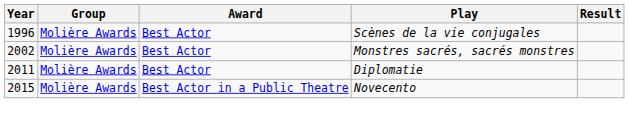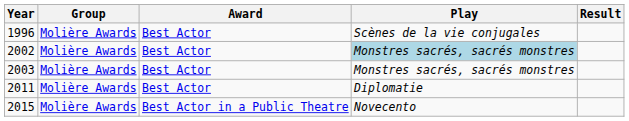 <table class = "wikitable sortable center">
 <tr>
 <th>Year</th>
 <th>Group</th>
 <th>Award</th>
 <th>Play</th>
 <th>Result</th>
 </tr>
 <tr>
 <td>1996</td>
 <td><a href='#'>Molière Awards</a></td>
 <td><a href='#'>Best Actor</a></td>
 <td><em>Scènes de la vie conjugales</em></td>
 <td></td>
 </tr>
 <tr>
 <td>2002</td>
+<td><a href='#'>Molière Awards</a></td>
+<td><a href='#'>Best Actor</a></td>
+<td style="background: lightblue;"><em>Monstres sacrés, sacrés monstres</em></td>
+<td></td>
+</tr>
+<tr>
+<td>2003</td>
 <td><a href='#'>Molière Awards</a></td>
 <td><a href='#'>Best Actor</a></td>
 <td><em>Monstres sacrés, sacrés monstres</em></td>
 <td></td>
 </tr>
 <tr>
 <td>2011</td>
 <td><a href='#'>Molière Awards</a></td>
 <td><a href='#'>Best Actor</a></td>
 <td><em>Diplomatie</em></td>
 <td></td>
 </tr>
 <tr>
 <td>2015</td>
 <td><a href='#'>Molière Awards</a></td>
 <td><a href='#'>Best Actor in a Public Theatre</a></td>
 <td><em>Novecento</em></td>
 <td></td>
 </tr>
 </table>
